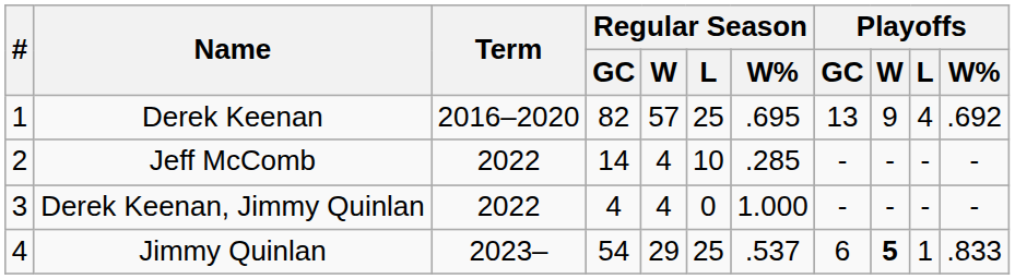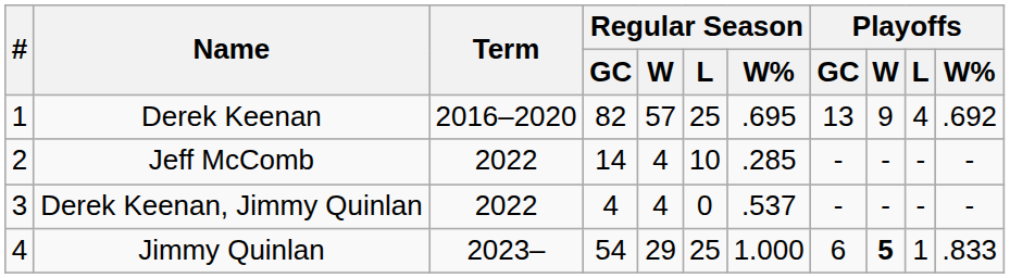 <table class="wikitable">
 <tr>
 <th rowspan="2">#</th>
 <th rowspan="2">Name</th>
 <th rowspan="2">Term</th>
 <th colspan="4">Regular Season</th>
 <th colspan="4">Playoffs</th>
 </tr>
 <tr>
 <th>GC</th>
 <th>W</th>
 <th>L</th>
 <th>W%</th>
 <th>GC</th>
 <th>W</th>
 <th>L</th>
 <th>W%</th>
 </tr>
 <tr>
 <td align=center>1</td>
 <td align=center>Derek Keenan</td>
 <td align=center>2016–2020</td>
 <td align="center">82</td>
 <td align=center>57</td>
 <td align=center>25</td>
 <td align=center>.695</td>
 <td align=center>13</td>
 <td align=center>9</td>
 <td align=center>4</td>
 <td align=center>.692</td>
 </tr>
 <tr align=center>
 <td>2</td>
 <td>Jeff McComb</td>
 <td>2022</td>
 <td>14</td>
 <td>4</td>
 <td>10</td>
 <td>.285</td>
 <td>-</td>
 <td>-</td>
 <td>-</td>
 <td>-</td>
 </tr>
 <tr align=center>
 <td>3</td>
 <td>Derek Keenan, Jimmy Quinlan</td>
 <td>2022</td>
 <td>4</td>
 <td>4</td>
 <td>0</td>
-<td>1.000</td>
+<td>.537</td>
 <td>-</td>
 <td>-</td>
 <td>-</td>
 <td>-</td>
 </tr>
 <tr align=center>
 <td>4</td>
 <td>Jimmy Quinlan</td>
 <td>2023–</td>
 <td>54</td>
 <td>29</td>
 <td>25</td>
-<td>.537</td>
+<td>1.000</td>
 <td>6</td>
 <td><strong>5</strong></td>
 <td>1</td>
 <td>.833</td>
 </tr>
 </table>
